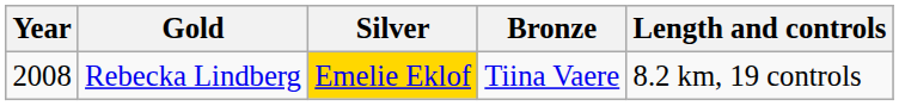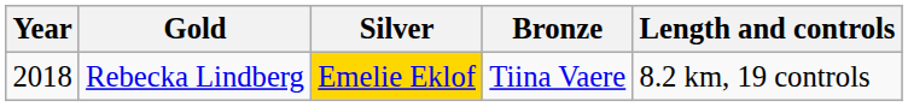 <table class="wikitable">
 <tr>
 <th>Year</th>
 <th>Gold</th>
 <th>Silver</th>
 <th>Bronze</th>
 <th>Length and controls</th>
 </tr>
 <tr>
-<td>2008</td>
+<td>2018</td>
 <td> <a href='#'>Rebecka Lindberg</a></td>
 <td style="background: gold;"> <a href='#'>Emelie Eklof</a></td>
 <td> <a href='#'>Tiina Vaere</a></td>
 <td>8.2 km, 19 controls</td>
 </tr>
 </table>
